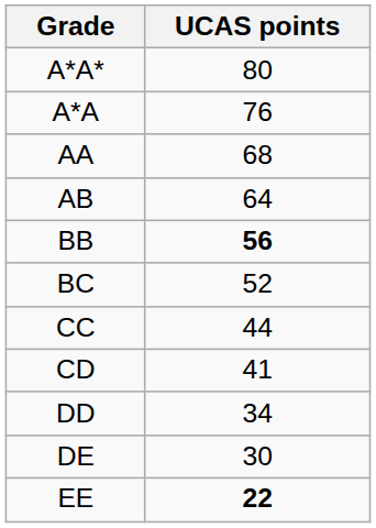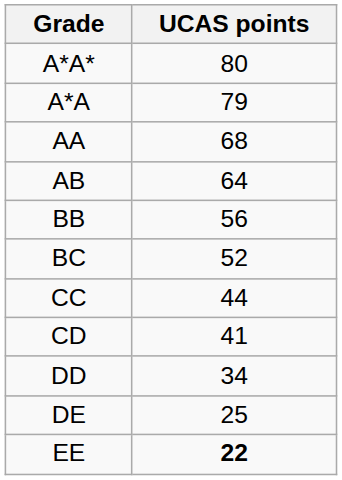 <table class="wikitable" border="1" style="text-align:center; margin-left:1em;">
 <tr>
 <th width="75">Grade</th>
 <th width="125">UCAS points</th>
 </tr>
 <tr>
 <td>A*A*</td>
 <td>80</td>
 </tr>
 <tr>
 <td align="center">A*A</td>
-<td>76</td>
+<td>79</td>
 </tr>
 <tr>
 <td align="center">AA</td>
 <td>68</td>
 </tr>
 <tr>
 <td align="center">AB</td>
 <td>64</td>
 </tr>
 <tr>
 <td align="center">BB</td>
-<td><strong>56</strong></td>
+<td>56</td>
 </tr>
 <tr>
 <td align="center">BC</td>
 <td>52</td>
 </tr>
 <tr>
 <td align="center">CC</td>
 <td>44</td>
 </tr>
 <tr>
 <td align="center">CD</td>
 <td>41</td>
 </tr>
 <tr>
 <td align="center">DD</td>
 <td>34</td>
 </tr>
 <tr>
 <td align="center">DE</td>
-<td>30</td>
+<td>25</td>
 </tr>
 <tr>
 <td align="center">EE</td>
 <td><strong>22</strong></td>
 </tr>
 </table>
